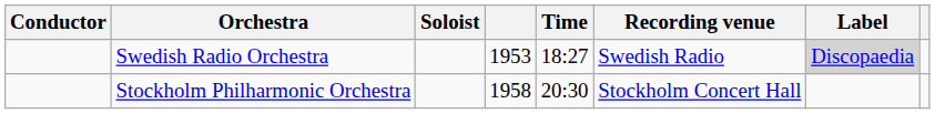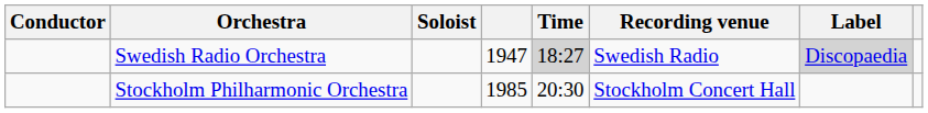 <table class="wikitable sortable" style="margin-right:0; font-size:95%">
 <tr>
 <th scope="col">Conductor</th>
 <th scope="col">Orchestra</th>
 <th scope="col">Soloist</th>
 <th scope="col"></th>
 <th scope="col">Time</th>
 <th scope="col">Recording venue</th>
 <th scope="col">Label</th>
 <th scope="col"class="unsortable"></th>
 </tr>
 <tr>
 <td></td>
 <td><a href='#'>Swedish Radio Orchestra</a></td>
 <td></td>
-<td>1953</td>
-<td>18:27</td>
+<td>1947</td>
+<td style="background: lightgrey;">18:27</td>
 <td><a href='#'>Swedish Radio</a></td>
 <td style="background: lightgrey;"><a href='#'>Discopaedia</a></td>
 <td></td>
 </tr>
 <tr>
 <td></td>
 <td><a href='#'>Stockholm Philharmonic Orchestra</a></td>
 <td></td>
-<td>1958</td>
+<td>1985</td>
 <td>20:30</td>
 <td><a href='#'>Stockholm Concert Hall</a></td>
 <td></td>
 <td></td>
 </tr>
 </table>
